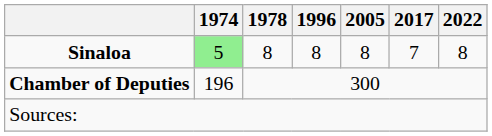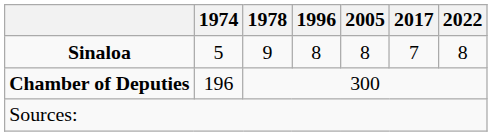 <table class="wikitable" style="text-align: center">
 <tr>
 <th></th>
 <th>1974</th>
 <th>1978</th>
 <th>1996</th>
 <th>2005</th>
 <th>2017</th>
 <th>2022</th>
 </tr>
 <tr>
 <td><strong>Sinaloa</strong></td>
-<td style="background: lightgreen;">5</td>
-<td>8</td>
+<td>5</td>
+<td>9</td>
 <td>8</td>
 <td>8</td>
 <td>7</td>
 <td>8</td>
 </tr>
 <tr>
 <td><strong>Chamber of Deputies</strong></td>
 <td>196</td>
 <td colspan=5>300</td>
 </tr>
 <tr>
 <td colspan=7 style="text-align: left">Sources: </td>
 </tr>
 </table>
